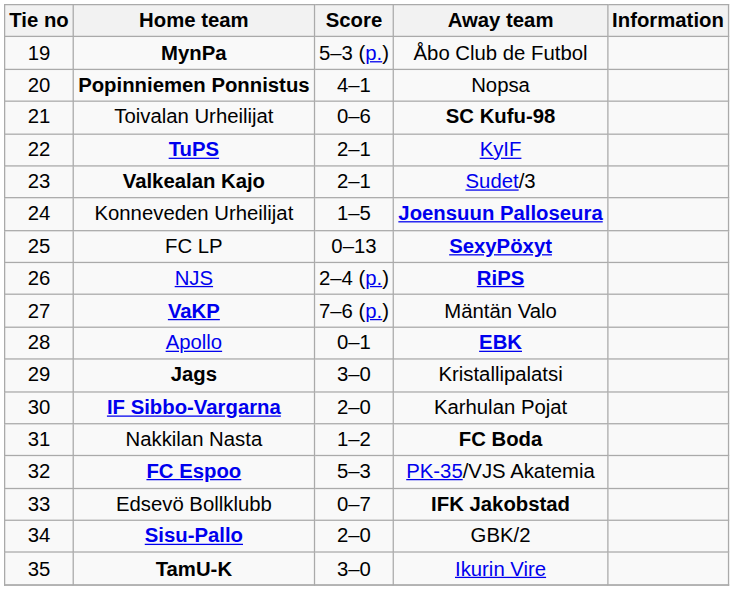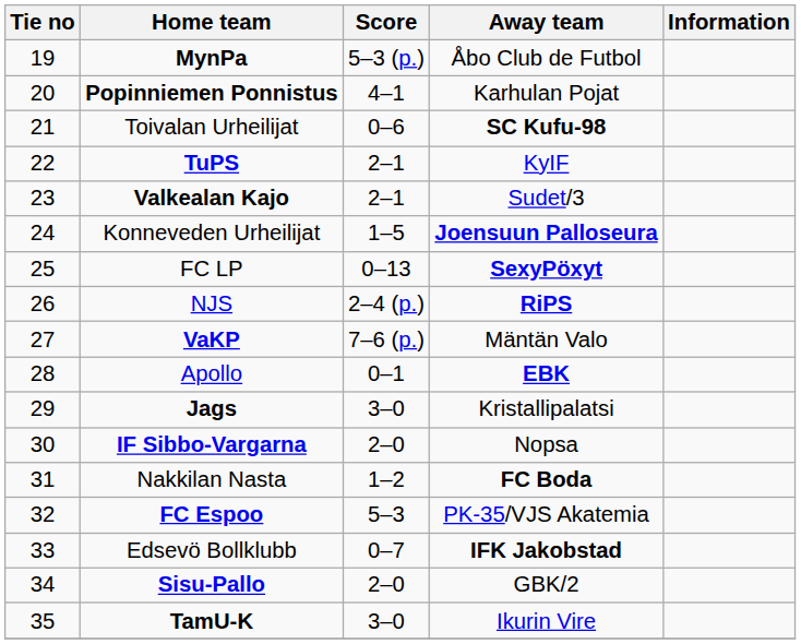 <table class="wikitable" style="text-align:center">
 <tr>
 <th style= width="40px">Tie no</th>
 <th style= width="150px">Home team</th>
 <th style= width="60px">Score</th>
 <th style= width="150px">Away team</th>
 <th style= width="30px">Information</th>
 </tr>
 <tr>
 <td>19</td>
 <td><strong>MynPa</strong></td>
 <td>5–3 (<a href='#'>p.</a>)</td>
 <td>Åbo Club de Futbol</td>
 <td></td>
 </tr>
 <tr>
 <td>20</td>
 <td><strong>Popinniemen Ponnistus</strong></td>
 <td>4–1</td>
-<td>Nopsa</td>
+<td>Karhulan Pojat</td>
 <td></td>
 </tr>
 <tr>
 <td>21</td>
 <td>Toivalan Urheilijat</td>
 <td>0–6</td>
 <td><strong>SC Kufu-98</strong></td>
 <td></td>
 </tr>
 <tr>
 <td>22</td>
 <td><strong><a href='#'>TuPS</a></strong></td>
 <td>2–1</td>
 <td><a href='#'>KyIF</a></td>
 <td></td>
 </tr>
 <tr>
 <td>23</td>
 <td><strong>Valkealan Kajo</strong></td>
 <td>2–1</td>
 <td><a href='#'>Sudet</a>/3</td>
 <td></td>
 </tr>
 <tr>
 <td>24</td>
 <td>Konneveden Urheilijat</td>
 <td>1–5</td>
 <td><strong><a href='#'>Joensuun Palloseura</a></strong></td>
 <td></td>
 </tr>
 <tr>
 <td>25</td>
 <td>FC LP</td>
 <td>0–13</td>
 <td><strong><a href='#'>SexyPöxyt</a></strong></td>
 <td></td>
 </tr>
 <tr>
 <td>26</td>
 <td><a href='#'>NJS</a></td>
 <td>2–4 (<a href='#'>p.</a>)</td>
 <td><strong><a href='#'>RiPS</a></strong></td>
 <td></td>
 </tr>
 <tr>
 <td>27</td>
 <td><strong><a href='#'>VaKP</a></strong></td>
 <td>7–6 (<a href='#'>p.</a>)</td>
 <td>Mäntän Valo</td>
 <td></td>
 </tr>
 <tr>
 <td>28</td>
 <td><a href='#'>Apollo</a></td>
 <td>0–1</td>
 <td><strong><a href='#'>EBK</a></strong></td>
 <td></td>
 </tr>
 <tr>
 <td>29</td>
 <td><strong>Jags</strong></td>
 <td>3–0</td>
 <td>Kristallipalatsi</td>
 <td></td>
 </tr>
 <tr>
 <td>30</td>
 <td><strong><a href='#'>IF Sibbo-Vargarna</a></strong></td>
 <td>2–0</td>
-<td>Karhulan Pojat</td>
+<td>Nopsa</td>
 <td></td>
 </tr>
 <tr>
 <td>31</td>
 <td>Nakkilan Nasta</td>
 <td>1–2</td>
 <td><strong>FC Boda</strong></td>
 <td></td>
 </tr>
 <tr>
 <td>32</td>
 <td><strong><a href='#'>FC Espoo</a></strong></td>
 <td>5–3</td>
 <td><a href='#'>PK-35</a>/VJS Akatemia</td>
 <td></td>
 </tr>
 <tr>
 <td>33</td>
 <td>Edsevö Bollklubb</td>
 <td>0–7</td>
 <td><strong>IFK Jakobstad</strong></td>
 <td></td>
 </tr>
 <tr>
 <td>34</td>
 <td><strong><a href='#'>Sisu-Pallo</a></strong></td>
 <td>2–0</td>
 <td GBK Kokkola>GBK/2</td>
 <td></td>
 </tr>
 <tr>
 <td>35</td>
 <td><strong>TamU-K</strong></td>
 <td>3–0</td>
 <td><a href='#'>Ikurin Vire</a></td>
 <td></td>
 </tr>
 <tr>
 </tr>
 </table>
